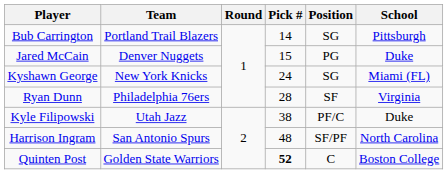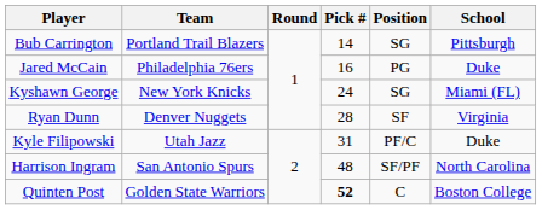 <table class="wikitable" style="text-align:center;">
 <tr>
 <th>Player</th>
 <th>Team</th>
 <th>Round</th>
 <th>Pick #</th>
 <th>Position</th>
 <th>School</th>
 </tr>
 <tr>
 <td><a href='#'>Bub Carrington</a></td>
 <td><a href='#'>Portland Trail Blazers</a></td>
 <td rowspan=4>1</td>
 <td>14</td>
 <td>SG</td>
 <td><a href='#'>Pittsburgh</a></td>
 </tr>
 <tr>
 <td><a href='#'>Jared McCain</a></td>
-<td><a href='#'>Denver Nuggets</a></td>
-<td>15</td>
+<td><a href='#'>Philadelphia 76ers</a></td>
+<td>16</td>
 <td>PG</td>
 <td><a href='#'>Duke</a></td>
 </tr>
 <tr>
 <td><a href='#'>Kyshawn George</a></td>
 <td><a href='#'>New York Knicks</a></td>
 <td>24</td>
 <td>SG</td>
 <td><a href='#'>Miami (FL)</a></td>
 </tr>
 <tr>
 <td><a href='#'>Ryan Dunn</a></td>
-<td><a href='#'>Philadelphia 76ers</a></td>
+<td><a href='#'>Denver Nuggets</a></td>
 <td>28</td>
 <td>SF</td>
 <td><a href='#'>Virginia</a></td>
 </tr>
 <tr>
 <td><a href='#'>Kyle Filipowski</a></td>
 <td><a href='#'>Utah Jazz</a></td>
 <td rowspan=3>2</td>
-<td>38</td>
+<td>31</td>
 <td>PF/C</td>
 <td>Duke</td>
 </tr>
 <tr>
 <td><a href='#'>Harrison Ingram</a></td>
 <td><a href='#'>San Antonio Spurs</a></td>
 <td>48</td>
 <td>SF/PF</td>
 <td><a href='#'>North Carolina</a></td>
 </tr>
 <tr>
 <td><a href='#'>Quinten Post</a></td>
 <td><a href='#'>Golden State Warriors</a></td>
 <td><strong>52</strong></td>
 <td>C</td>
 <td><a href='#'>Boston College</a></td>
 </tr>
 </table>
